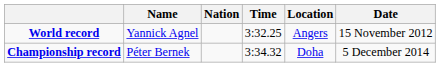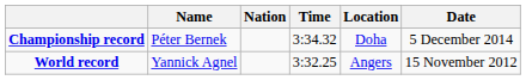 <table class=wikitable style=text-align:center>
 <tr>
 <th></th>
 <th>Name</th>
 <th>Nation</th>
 <th>Time</th>
 <th>Location</th>
 <th>Date</th>
 </tr>
 <tr>
+<td><strong><a href='#'>Championship record</a></strong></td>
+<td align=left><a href='#'>Péter Bernek</a></td>
+<td align=left></td>
+<td align=left>3:34.32</td>
+<td><a href='#'>Doha</a></td>
+<td>5 December 2014</td>
+</tr>
+<tr>
 <td><strong><a href='#'>World record</a></strong></td>
 <td align=left><a href='#'>Yannick Agnel</a></td>
 <td align=left></td>
 <td align=left>3:32.25</td>
 <td><a href='#'>Angers</a></td>
 <td>15 November 2012</td>
 </tr>
-<tr>
-<td><strong><a href='#'>Championship record</a></strong></td>
-<td align=left><a href='#'>Péter Bernek</a></td>
-<td align=left></td>
-<td align=left>3:34.32</td>
-<td><a href='#'>Doha</a></td>
-<td>5 December 2014</td>
-</tr>
 </table>
